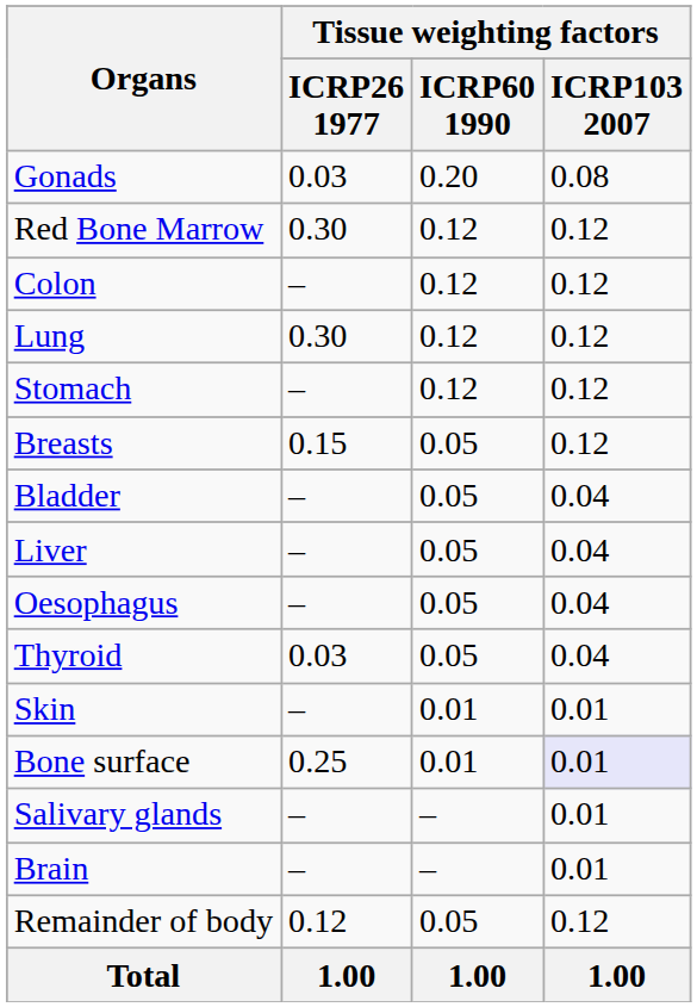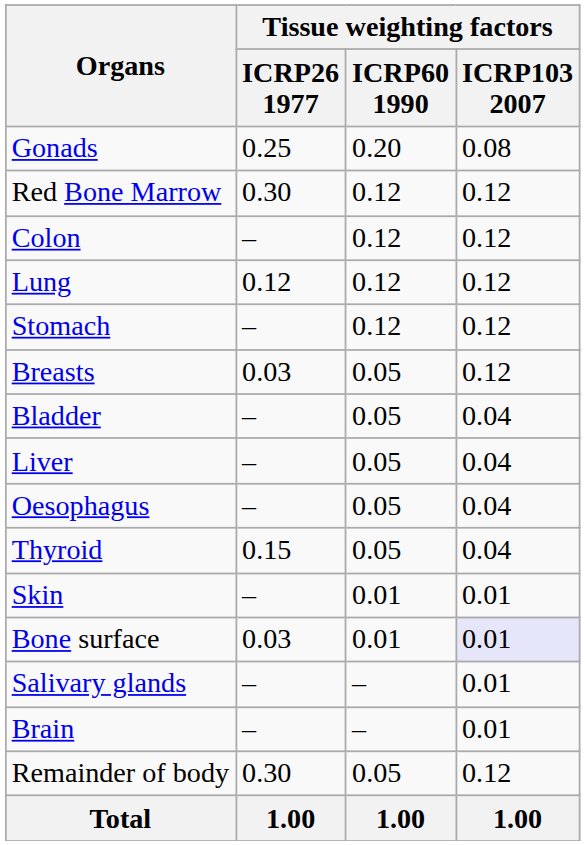 <table class="wikitable" style="float:right;">
 <tr>
 <th rowspan=2>Organs</th>
 <th colspan=3>Tissue weighting factors</th>
 </tr>
 <tr>
 <th>ICRP26<br>1977</th>
 <th>ICRP60<br>1990</th>
 <th>ICRP103<br>2007</th>
 </tr>
 <tr>
 <td><a href='#'>Gonads</a></td>
-<td>0.03</td>
+<td>0.25</td>
 <td>0.20</td>
 <td>0.08</td>
 </tr>
 <tr>
 <td>Red <a href='#'>Bone Marrow</a></td>
 <td>0.30</td>
 <td>0.12</td>
 <td>0.12</td>
 </tr>
 <tr>
 <td><a href='#'>Colon</a></td>
 <td>–</td>
 <td>0.12</td>
 <td>0.12</td>
 </tr>
 <tr>
 <td><a href='#'>Lung</a></td>
-<td>0.30</td>
+<td>0.12</td>
 <td>0.12</td>
 <td>0.12</td>
 </tr>
 <tr>
 <td><a href='#'>Stomach</a></td>
 <td>–</td>
 <td>0.12</td>
 <td>0.12</td>
 </tr>
 <tr>
 <td><a href='#'>Breasts</a></td>
-<td>0.15</td>
+<td>0.03</td>
 <td>0.05</td>
 <td>0.12</td>
 </tr>
 <tr>
 <td><a href='#'>Bladder</a></td>
 <td>–</td>
 <td>0.05</td>
 <td>0.04</td>
 </tr>
 <tr>
 <td><a href='#'>Liver</a></td>
 <td>–</td>
 <td>0.05</td>
 <td>0.04</td>
 </tr>
 <tr>
 <td><a href='#'>Oesophagus</a></td>
 <td>–</td>
 <td>0.05</td>
 <td>0.04</td>
 </tr>
 <tr>
 <td><a href='#'>Thyroid</a></td>
-<td>0.03</td>
+<td>0.15</td>
 <td>0.05</td>
 <td>0.04</td>
 </tr>
 <tr>
 <td><a href='#'>Skin</a></td>
 <td>–</td>
 <td>0.01</td>
 <td>0.01</td>
 </tr>
 <tr>
 <td><a href='#'>Bone</a> surface</td>
-<td>0.25</td>
+<td>0.03</td>
 <td>0.01</td>
 <td style="background: lavender;">0.01</td>
 </tr>
 <tr>
 <td><a href='#'>Salivary glands</a></td>
 <td>–</td>
 <td>–</td>
 <td>0.01</td>
 </tr>
 <tr>
 <td><a href='#'>Brain</a></td>
 <td>–</td>
 <td>–</td>
 <td>0.01</td>
 </tr>
 <tr>
 <td>Remainder of body</td>
-<td>0.12</td>
+<td>0.30</td>
 <td>0.05</td>
 <td>0.12</td>
 </tr>
 <tr>
 <th>Total</th>
 <th>1.00</th>
 <th>1.00</th>
 <th>1.00</th>
 </tr>
 </table>
